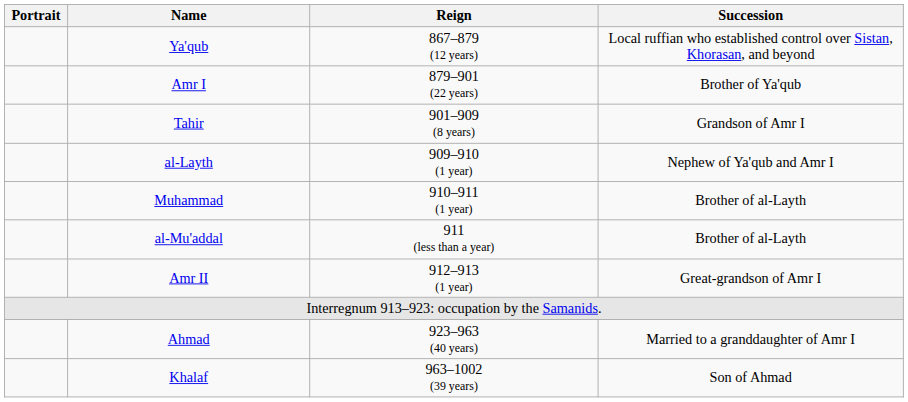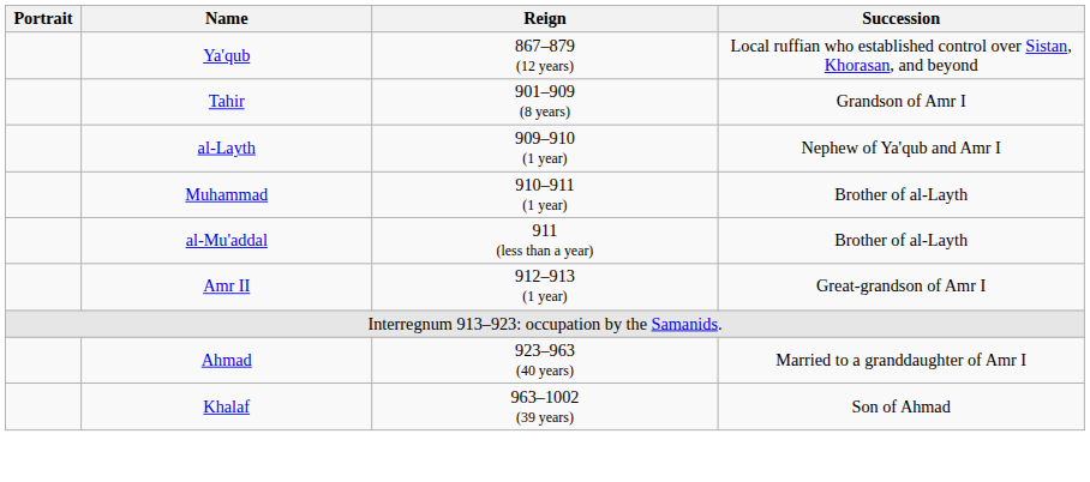 <table class="wikitable" style="text-align:center; width:80%;">
 <tr>
 <th width="7%">Portrait</th>
 <th width="27%">Name</th>
 <th width="32%">Reign</th>
 <th width="34%">Succession</th>
 </tr>
 <tr>
 <td></td>
 <td><a href='#'>Ya'qub</a></td>
 <td>867–879<br><small>(12 years)</small></td>
 <td>Local ruffian who established control over <a href='#'>Sistan</a>, <a href='#'>Khorasan</a>, and beyond</td>
-</tr>
-<tr>
-<td></td>
-<td><a href='#'>Amr I</a></td>
-<td>879–901<br><small>(22 years)</small></td>
-<td>Brother of Ya'qub</td>
 </tr>
 <tr>
 <td></td>
 <td><a href='#'>Tahir</a></td>
 <td>901–909<br><small>(8 years)</small></td>
 <td>Grandson of Amr I</td>
 </tr>
 <tr>
 <td></td>
 <td><a href='#'>al-Layth</a></td>
 <td>909–910<br><small>(1 year)</small></td>
 <td>Nephew of Ya'qub and Amr I</td>
 </tr>
 <tr>
 <td></td>
 <td><a href='#'>Muhammad</a></td>
 <td>910–911<br><small>(1 year)</small></td>
 <td>Brother of al-Layth</td>
 </tr>
 <tr>
 <td></td>
 <td><a href='#'>al-Mu'addal</a></td>
 <td>911<br><small>(less than a year)</small></td>
 <td>Brother of al-Layth</td>
 </tr>
 <tr>
 <td></td>
 <td><a href='#'>Amr II</a></td>
 <td>912–913<br><small>(1 year)</small></td>
 <td>Great-grandson of Amr I</td>
 </tr>
 <tr>
 <td colspan="4" style="background:#E6E6E6;">Interregnum 913–923: occupation by the <a href='#'>Samanids</a>.</td>
 </tr>
 <tr>
 <td></td>
 <td><a href='#'>Ahmad</a></td>
 <td>923–963<br><small>(40 years)</small></td>
 <td>Married to a granddaughter of Amr I</td>
 </tr>
 <tr>
 <td></td>
 <td><a href='#'>Khalaf</a></td>
 <td>963–1002<br><small>(39 years)</small></td>
 <td>Son of Ahmad</td>
 </tr>
 </table>
